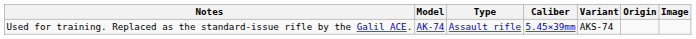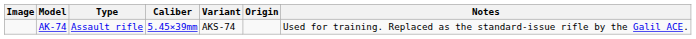 <table class="wikitable">
 <tr>
-<th>Notes</th>
+<th>Image</th>
 <th>Model</th>
 <th>Type</th>
 <th>Caliber</th>
 <th>Variant</th>
 <th>Origin</th>
-<th>Image</th>
+<th>Notes</th>
 </tr>
 <tr>
-<td>Used for training. Replaced as the standard-issue rifle by the <a href='#'>Galil ACE</a>.</td>
+<td><br></td>
 <td><a href='#'>AK-74</a></td>
 <td><a href='#'>Assault rifle</a></td>
 <td><a href='#'>5.45×39mm</a></td>
 <td>AKS-74</td>
 <td></td>
-<td><br></td>
+<td>Used for training. Replaced as the standard-issue rifle by the <a href='#'>Galil ACE</a>.</td>
 </tr>
 </table>
